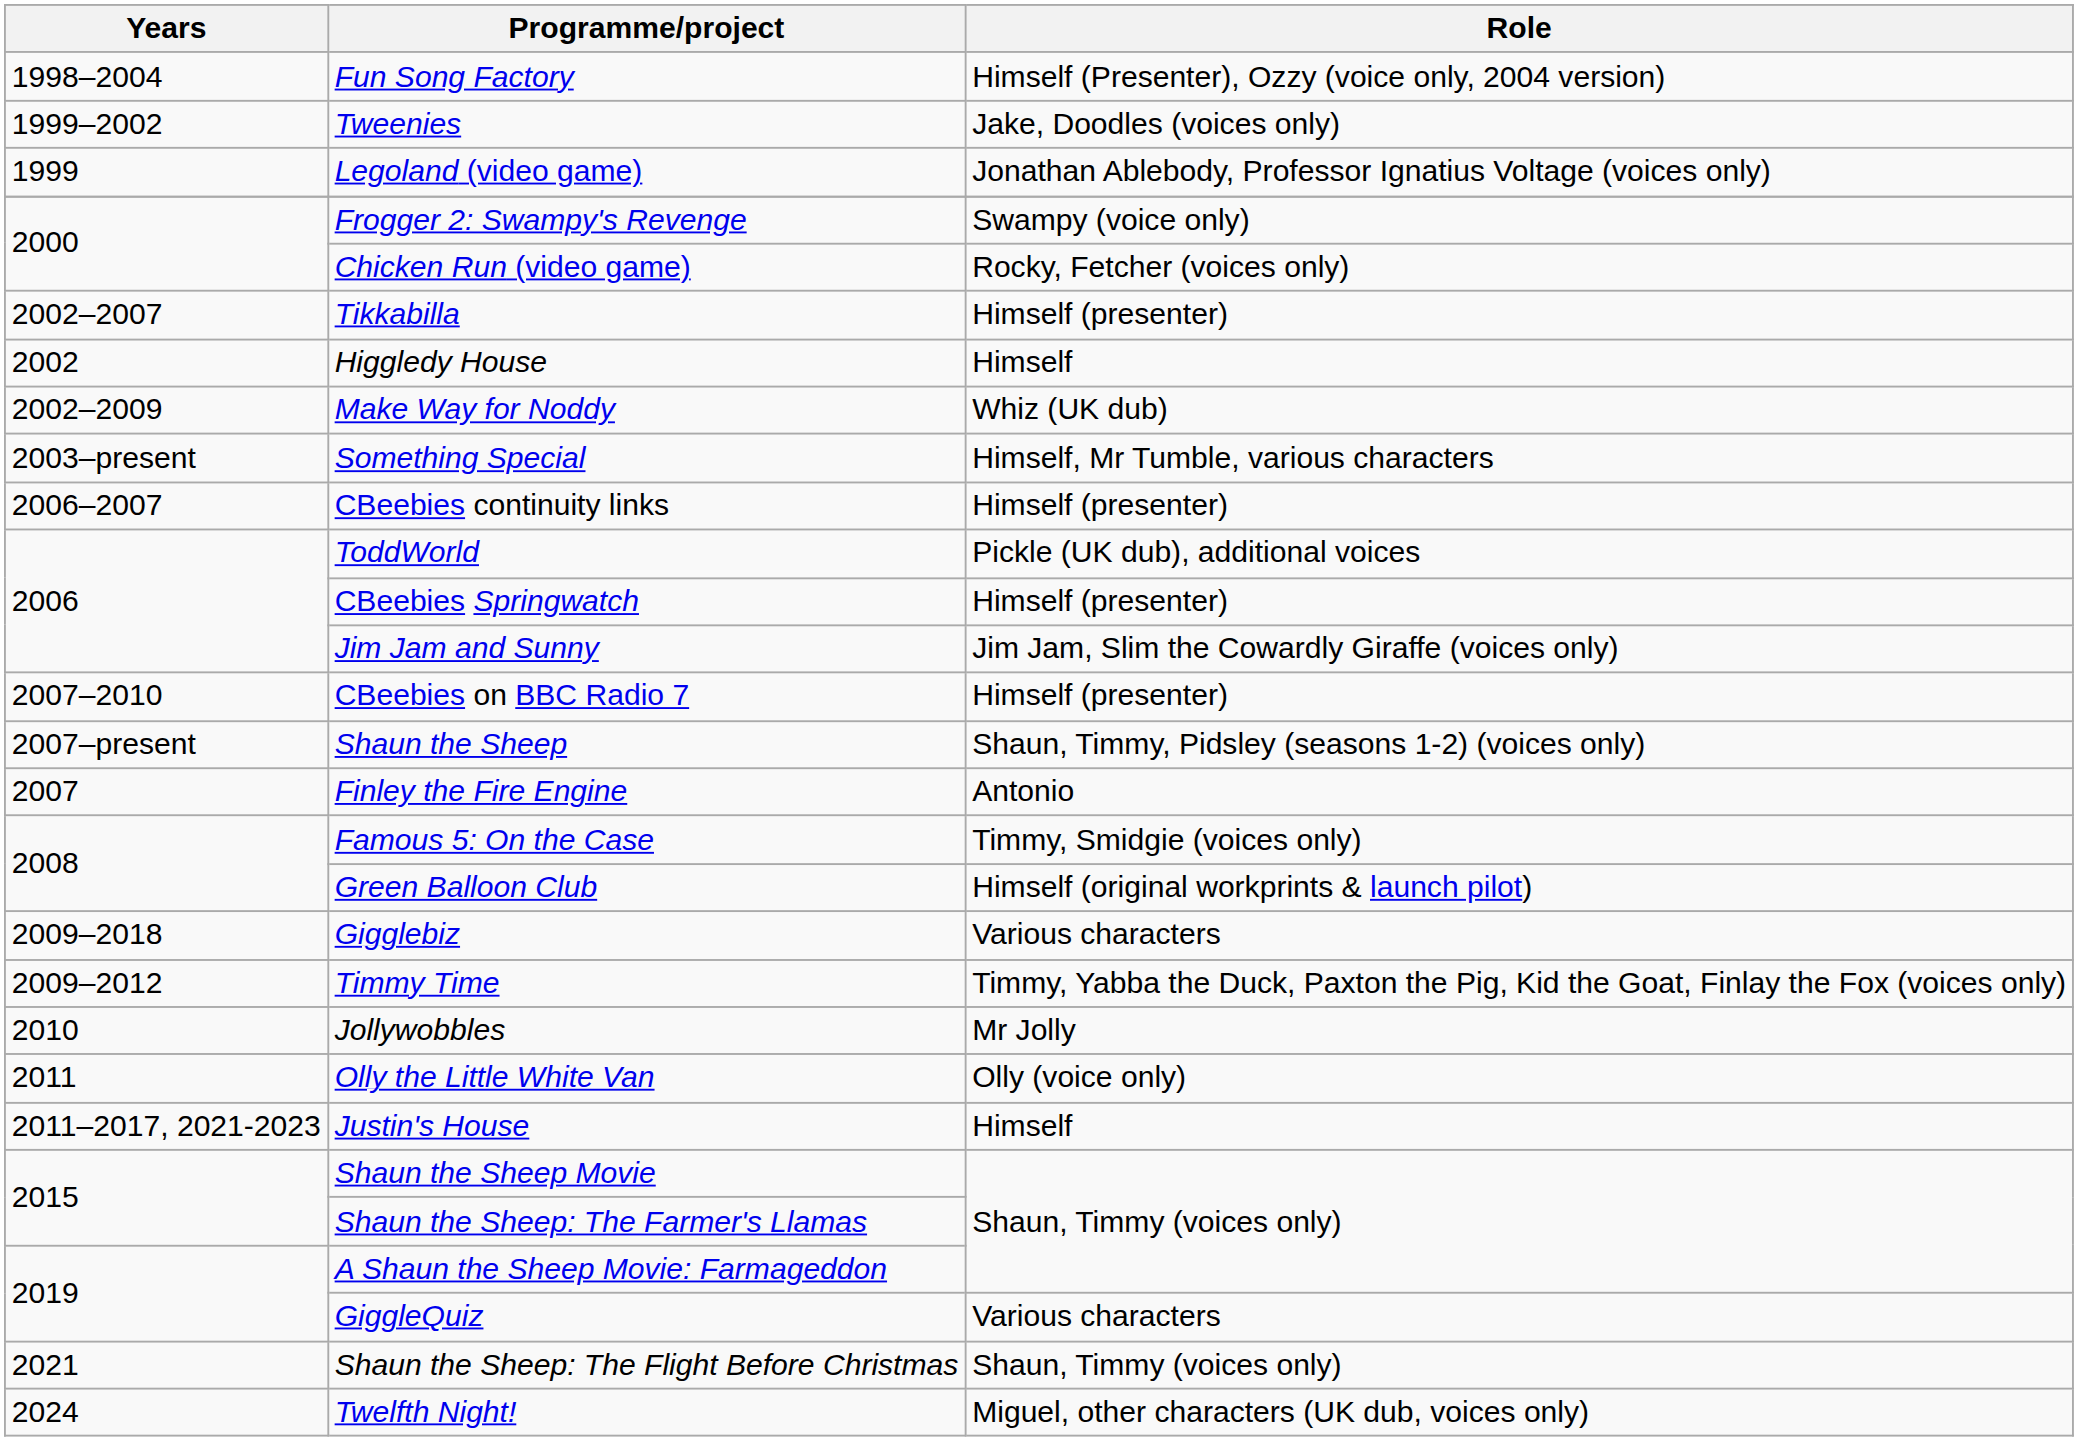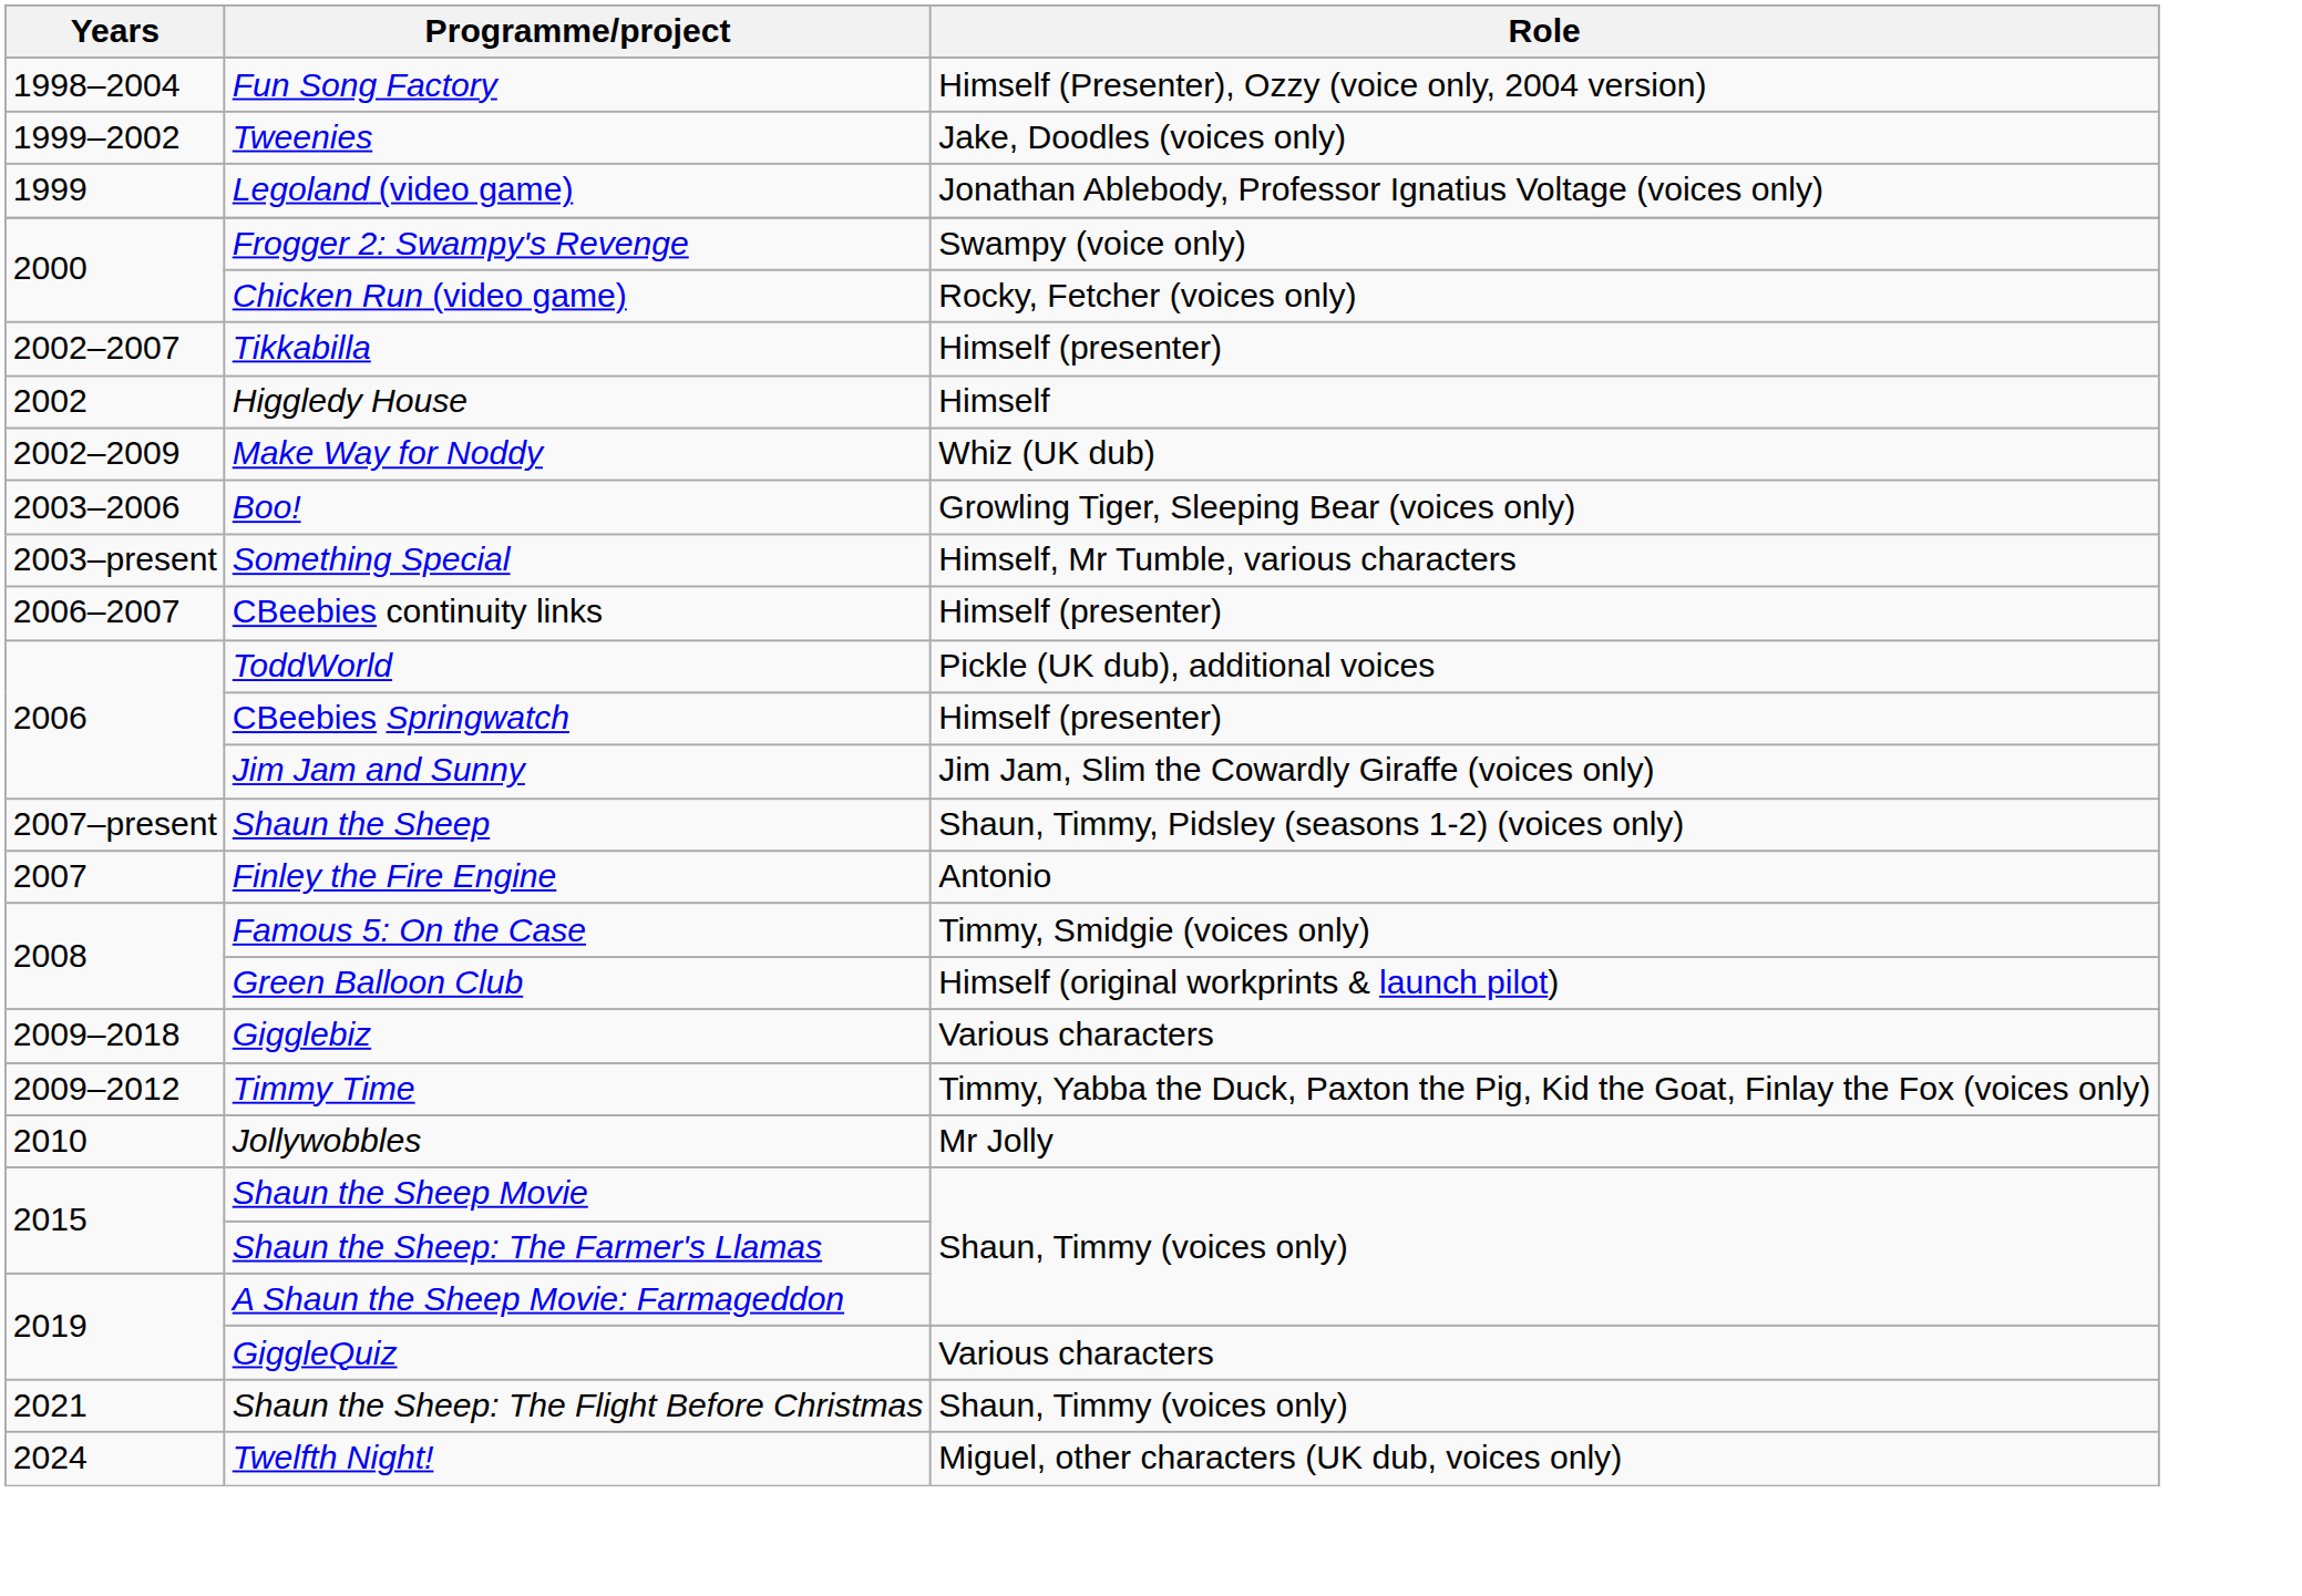 <table class="wikitable">
 <tr>
 <th>Years</th>
 <th>Programme/project</th>
 <th>Role</th>
 </tr>
 <tr>
 <td>1998–2004</td>
 <td><em><a href='#'>Fun Song Factory</a></em></td>
 <td>Himself (Presenter), Ozzy (voice only, 2004 version)</td>
 </tr>
 <tr>
 <td>1999–2002</td>
 <td><em><a href='#'>Tweenies</a></em></td>
 <td>Jake, Doodles (voices only)</td>
 </tr>
 <tr>
 <td>1999</td>
 <td><a href='#'><em>Legoland</em> (video game)</a></td>
 <td>Jonathan Ablebody, Professor Ignatius Voltage (voices only)</td>
 </tr>
 <tr>
 </tr>
 <tr>
 <td rowspan="2">2000</td>
 <td><em><a href='#'>Frogger 2: Swampy's Revenge</a></em></td>
 <td>Swampy (voice only)</td>
 </tr>
 <tr>
 <td><a href='#'><em>Chicken Run</em> (video game)</a></td>
 <td>Rocky, Fetcher (voices only)</td>
 </tr>
 <tr>
 <td>2002–2007</td>
 <td><em><a href='#'>Tikkabilla</a></em></td>
 <td>Himself (presenter)</td>
 </tr>
 <tr>
 <td>2002</td>
 <td><em>Higgledy House</em></td>
 <td>Himself</td>
 </tr>
 <tr>
 <td>2002–2009</td>
 <td><em><a href='#'>Make Way for Noddy</a></em></td>
 <td>Whiz (UK dub)</td>
 </tr>
 <tr>
+<td>2003–2006</td>
+<td><em><a href='#'>Boo!</a></em></td>
+<td>Growling Tiger, Sleeping Bear (voices only)</td>
+</tr>
+<tr>
 <td>2003–present</td>
 <td><em><a href='#'>Something Special</a></em></td>
 <td>Himself, Mr Tumble, various characters</td>
 </tr>
 <tr>
 <td>2006–2007</td>
 <td><a href='#'>CBeebies</a> continuity links</td>
 <td>Himself (presenter)</td>
 </tr>
 <tr>
 <td rowspan="3">2006</td>
 <td><em><a href='#'>ToddWorld</a></em></td>
 <td>Pickle (UK dub), additional voices</td>
 </tr>
 <tr>
 <td><a href='#'>CBeebies</a> <em><a href='#'>Springwatch</a></em></td>
 <td>Himself (presenter)</td>
 </tr>
 <tr>
 <td><em><a href='#'>Jim Jam and Sunny</a></em></td>
 <td>Jim Jam, Slim the Cowardly Giraffe (voices only)</td>
-</tr>
-<tr>
-<td>2007–2010</td>
-<td><a href='#'>CBeebies</a> on <a href='#'>BBC Radio 7</a></td>
-<td>Himself (presenter)</td>
 </tr>
 <tr>
 <td>2007–present</td>
 <td><em><a href='#'>Shaun the Sheep</a></em></td>
 <td>Shaun, Timmy, Pidsley (seasons 1-2) (voices only)</td>
 </tr>
 <tr>
 <td>2007</td>
 <td><em><a href='#'>Finley the Fire Engine</a></em></td>
 <td>Antonio</td>
 </tr>
 <tr>
 <td rowspan=2>2008</td>
 <td><em><a href='#'>Famous 5: On the Case</a></em></td>
 <td>Timmy, Smidgie (voices only) </td>
 </tr>
 <tr>
 <td><em><a href='#'>Green Balloon Club</a></em></td>
 <td>Himself (original workprints & <a href='#'>launch pilot</a>)</td>
 </tr>
 <tr>
 <td>2009–2018</td>
 <td><em><a href='#'>Gigglebiz</a></em></td>
 <td>Various characters</td>
 </tr>
 <tr>
 <td>2009–2012</td>
 <td><em><a href='#'>Timmy Time</a></em></td>
 <td>Timmy, Yabba the Duck, Paxton the Pig, Kid the Goat, Finlay the Fox (voices only)</td>
 </tr>
 <tr>
 <td>2010</td>
 <td><em>Jollywobbles</em></td>
 <td>Mr Jolly</td>
 </tr>
 <tr>
-<td>2011</td>
-<td><em><a href='#'>Olly the Little White Van</a></em></td>
-<td>Olly (voice only)</td>
-</tr>
-<tr>
-<td>2011–2017, 2021-2023</td>
-<td><em><a href='#'>Justin's House</a></em></td>
-<td>Himself</td>
-</tr>
-<tr>
 <td rowspan=2>2015</td>
 <td><em><a href='#'>Shaun the Sheep Movie</a></em></td>
 <td rowspan=3>Shaun, Timmy (voices only)</td>
 </tr>
 <tr>
 <td><em><a href='#'>Shaun the Sheep: The Farmer's Llamas</a></em></td>
 </tr>
 <tr>
 <td rowspan=2>2019</td>
 <td><em><a href='#'>A Shaun the Sheep Movie: Farmageddon</a></em></td>
 </tr>
 <tr>
 <td><em><a href='#'>GiggleQuiz</a></em></td>
 <td>Various characters</td>
 </tr>
 <tr>
 <td>2021</td>
 <td><em>Shaun the Sheep: The Flight Before Christmas</em></td>
 <td>Shaun, Timmy (voices only)</td>
 </tr>
 <tr>
 <td>2024</td>
 <td><em><a href='#'>Twelfth Night!</a></em></td>
 <td>Miguel, other characters (UK dub, voices only)</td>
 </tr>
 </table>
